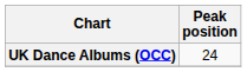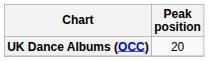 <table class="wikitable plainrowheaders sortable" style="text-align:center;" border="1">
 <tr>
 <th scope="col">Chart</th>
 <th scope="col">Peak<br>position</th>
 </tr>
 <tr>
 <th scope="row">UK Dance Albums (<a href='#'>OCC</a>)</th>
-<td>24</td>
+<td>20</td>
 </tr>
 <tr>
 </tr>
 </table>
